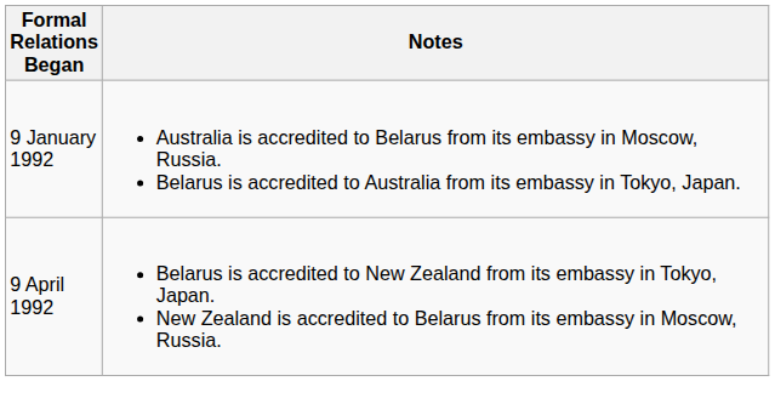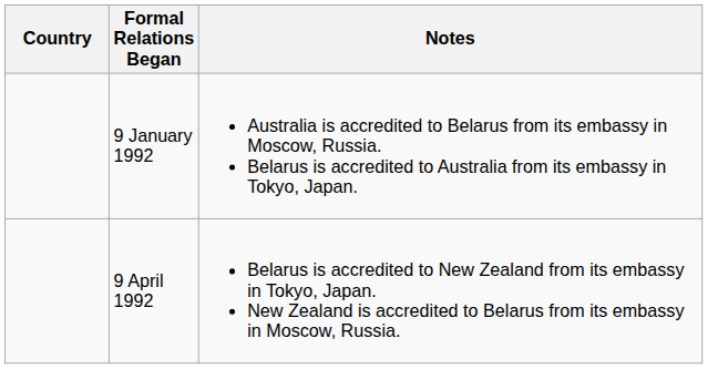 <table class="wikitable sortable" style="width:100%; margin:auto;">
 <tr>
+<th style="width:15%;">Country</th>
 <th style="width:12%;">Formal Relations Began</th>
 <th>Notes</th>
 </tr>
 <tr -valign="top">
+<td></td>
 <td> 9 January 1992</td>
 <td><br><ul><li>Australia is accredited to Belarus from its embassy in Moscow, Russia.</li><li>Belarus is accredited to Australia from its embassy in Tokyo, Japan.</li></ul></td>
 </tr>
 <tr -valign="top">
+<td></td>
 <td>9 April 1992</td>
 <td><br><ul><li>Belarus is accredited to New Zealand from its embassy in Tokyo, Japan.</li><li>New Zealand is accredited to Belarus from its embassy in Moscow, Russia.</li></ul></td>
 </tr>
 </table>
